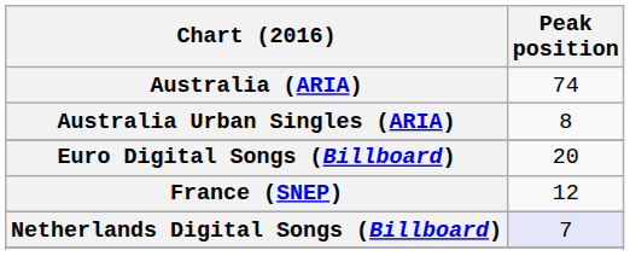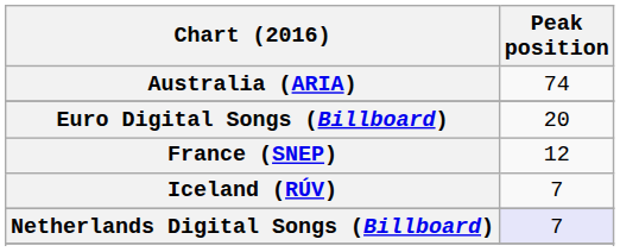 <table class="wikitable sortable plainrowheaders" style="text-align:center;">
 <tr>
 <th scope="col">Chart (2016)</th>
 <th scope="col">Peak<br>position</th>
 </tr>
 <tr>
 <th scope="row">Australia (<a href='#'>ARIA</a>)</th>
 <td>74</td>
 </tr>
 <tr>
-<th scope="row">Australia Urban Singles (<a href='#'>ARIA</a>)</th>
-<td>8</td>
-</tr>
-<tr>
 </tr>
 <tr>
 <th scope="row">Euro Digital Songs (<a href='#'><em>Billboard</em></a>)</th>
 <td>20</td>
 </tr>
 <tr>
 <th scope="row">France (<a href='#'>SNEP</a>)</th>
 <td>12</td>
+</tr>
+<tr>
+<th scope="row">Iceland (<a href='#'>RÚV</a>)</th>
+<td>7</td>
 </tr>
 <tr>
 </tr>
 <tr>
 <th scope="row">Netherlands Digital Songs (<a href='#'><em>Billboard</em></a>)</th>
 <td style="background: lavender;">7</td>
 </tr>
 <tr>
 </tr>
 <tr>
 </tr>
 <tr>
 </tr>
 <tr>
 </tr>
 <tr>
 </tr>
 <tr>
 </tr>
 <tr>
 </tr>
 <tr>
 </tr>
 <tr>
 </tr>
 <tr>
 </tr>
 </table>
